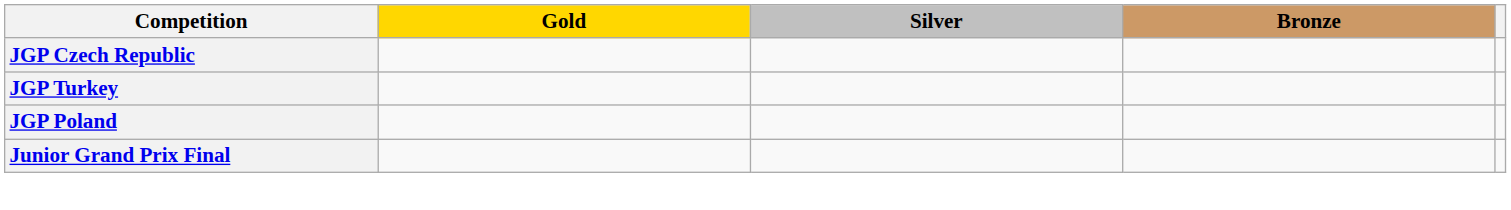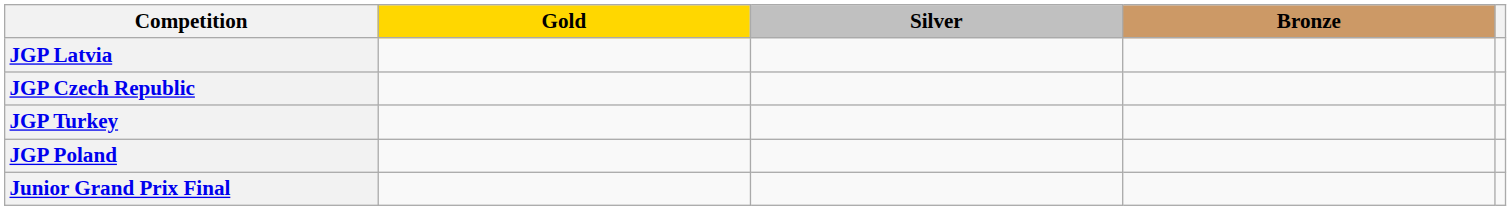 <table class="wikitable unsortable" style="text-align:left; width:90%">
 <tr>
 <th scope="col" style="text-align:center; width:25%">Competition</th>
 <td scope="col" style="text-align:center; width:25%; background:gold"><strong>Gold</strong></td>
 <td scope="col" style="text-align:center; width:25%; background:silver"><strong>Silver</strong></td>
 <td scope="col" style="text-align:center; width:25%; background:#c96"><strong>Bronze</strong></td>
 <th scope="col" style="text-align:center"></th>
+</tr>
+<tr>
+<th scope="row" style="text-align:left"> <a href='#'>JGP Latvia</a></th>
+<td></td>
+<td></td>
+<td></td>
+<td></td>
 </tr>
 <tr>
 <th scope="row" style="text-align:left"> <a href='#'>JGP Czech Republic</a></th>
 <td></td>
 <td></td>
 <td></td>
 <td></td>
 </tr>
 <tr>
 <th scope="row" style="text-align:left"> <a href='#'>JGP Turkey</a></th>
 <td></td>
 <td></td>
 <td></td>
 <td></td>
 </tr>
 <tr>
 <th scope="row" style="text-align:left"> <a href='#'>JGP Poland</a></th>
 <td></td>
 <td></td>
 <td></td>
 <td></td>
 </tr>
 <tr>
 <th scope="row" style="text-align:left"> <a href='#'>Junior Grand Prix Final</a></th>
 <td></td>
 <td></td>
 <td></td>
 <td></td>
 </tr>
 </table>
